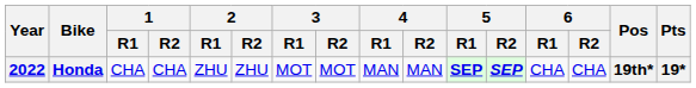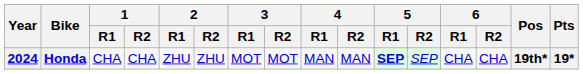 <table class="wikitable" style="text-align:center">
 <tr>
 <th valign="middle" rowspan=2>Year</th>
 <th valign="middle" rowspan=2>Bike</th>
 <th colspan=2>1</th>
 <th colspan=2>2</th>
 <th colspan=2>3</th>
 <th colspan=2>4</th>
 <th colspan=2>5</th>
 <th colspan=2>6</th>
 <th rowspan=2>Pos</th>
 <th rowspan=2>Pts</th>
 </tr>
 <tr>
 <th>R1</th>
 <th>R2</th>
 <th>R1</th>
 <th>R2</th>
 <th>R1</th>
 <th>R2</th>
 <th>R1</th>
 <th>R2</th>
 <th>R1</th>
 <th>R2</th>
 <th>R1</th>
 <th>R2</th>
 </tr>
 <tr>
-<th><a href='#'>2022</a></th>
+<th><a href='#'>2024</a></th>
 <th><a href='#'>Honda</a></th>
 <td style="background:#;"><a href='#'>CHA</a><br></td>
 <td style="background:#;"><a href='#'>CHA</a><br></td>
 <td style="background:#;"><a href='#'>ZHU</a><br></td>
 <td style="background:#;"><a href='#'>ZHU</a><br></td>
 <td style="background:#;"><a href='#'>MOT</a><br></td>
 <td style="background:#;"><a href='#'>MOT</a><br></td>
 <td style="background:#;"><a href='#'>MAN</a><br></td>
 <td style="background:#;"><a href='#'>MAN</a><br></td>
 <td style="background:#dfffdf;"><strong><a href='#'>SEP</a><br></strong></td>
-<td style="background:#dfffdf;"><strong><em><a href='#'>SEP</a></em><br></strong></td>
+<td style="background:#dfffdf;"><em><a href='#'>SEP</a></em><br></td>
 <td style="background:#;"><a href='#'>CHA</a><br></td>
 <td style="background:#;"><a href='#'>CHA</a><br></td>
 <th style="background:#;">19th*</th>
 <th style="background:#;">19*</th>
 </tr>
 </table>
